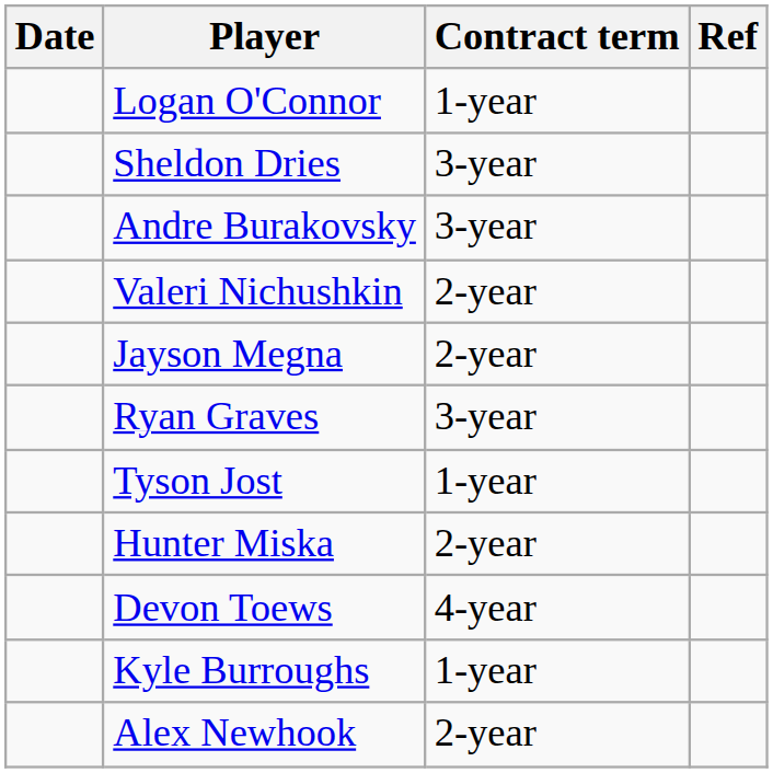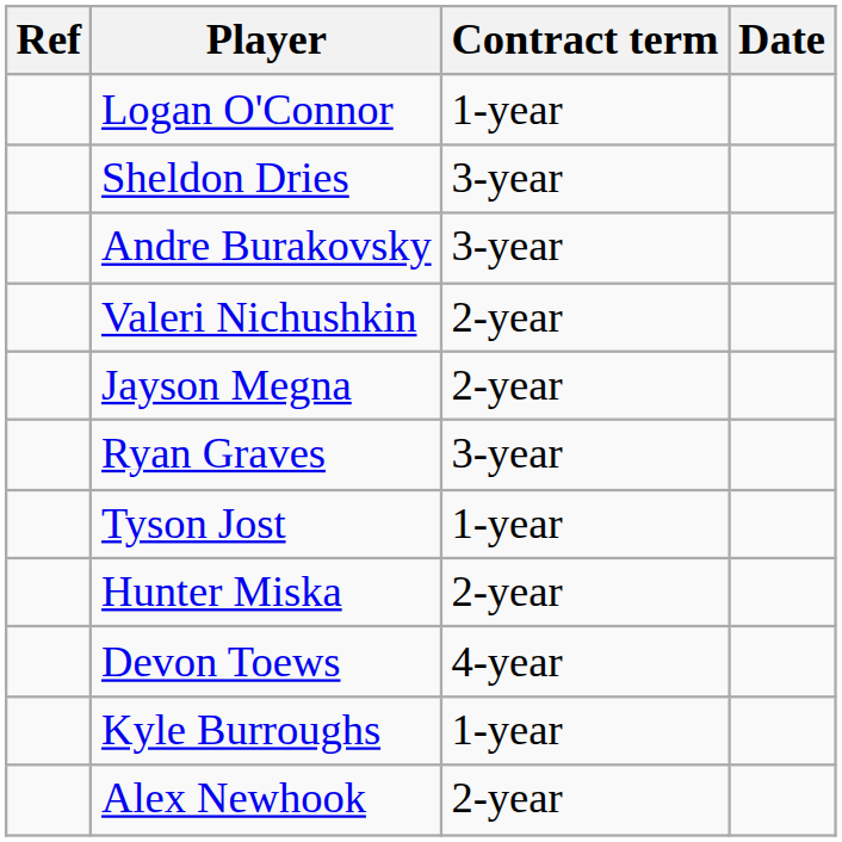 <table class="wikitable">
 <tr>
-<th>Date</th>
+<th>Ref</th>
 <th>Player</th>
 <th>Contract term</th>
-<th>Ref</th>
+<th>Date</th>
 </tr>
 <tr>
 <td></td>
 <td><a href='#'>Logan O'Connor</a></td>
 <td>1-year</td>
 <td></td>
 </tr>
 <tr>
 <td></td>
 <td><a href='#'>Sheldon Dries</a></td>
 <td>3-year</td>
 <td></td>
 </tr>
 <tr>
 <td></td>
 <td><a href='#'>Andre Burakovsky</a></td>
 <td>3-year</td>
 <td></td>
 </tr>
 <tr>
 <td></td>
 <td><a href='#'>Valeri Nichushkin</a></td>
 <td>2-year</td>
 <td></td>
 </tr>
 <tr>
 <td></td>
 <td><a href='#'>Jayson Megna</a></td>
 <td>2-year</td>
 <td></td>
 </tr>
 <tr>
 <td></td>
 <td><a href='#'>Ryan Graves</a></td>
 <td>3-year</td>
 <td></td>
 </tr>
 <tr>
 <td></td>
 <td><a href='#'>Tyson Jost</a></td>
 <td>1-year</td>
 <td></td>
 </tr>
 <tr>
 <td></td>
 <td><a href='#'>Hunter Miska</a></td>
 <td>2-year</td>
 <td></td>
 </tr>
 <tr>
 <td></td>
 <td><a href='#'>Devon Toews</a></td>
 <td>4-year</td>
 <td></td>
 </tr>
 <tr>
 <td></td>
 <td><a href='#'>Kyle Burroughs</a></td>
 <td>1-year</td>
 <td></td>
 </tr>
 <tr>
 <td></td>
 <td><a href='#'>Alex Newhook</a></td>
 <td>2-year</td>
 <td></td>
 </tr>
 </table>
